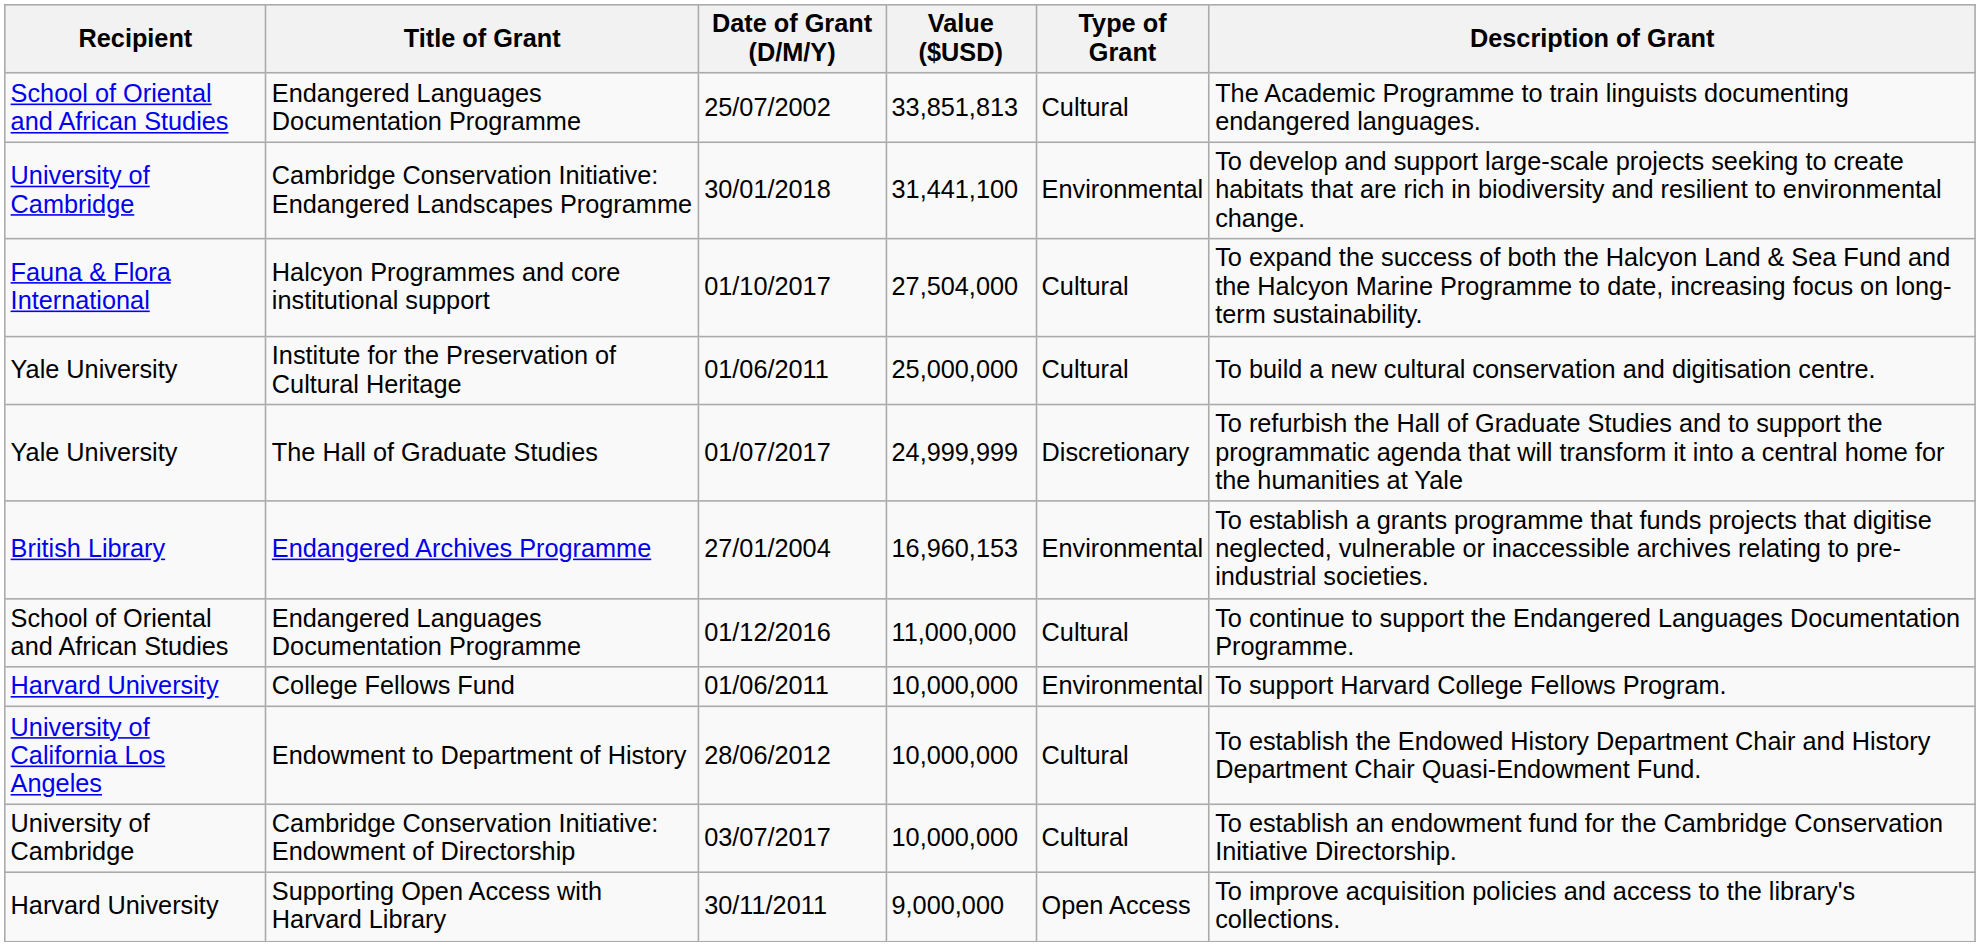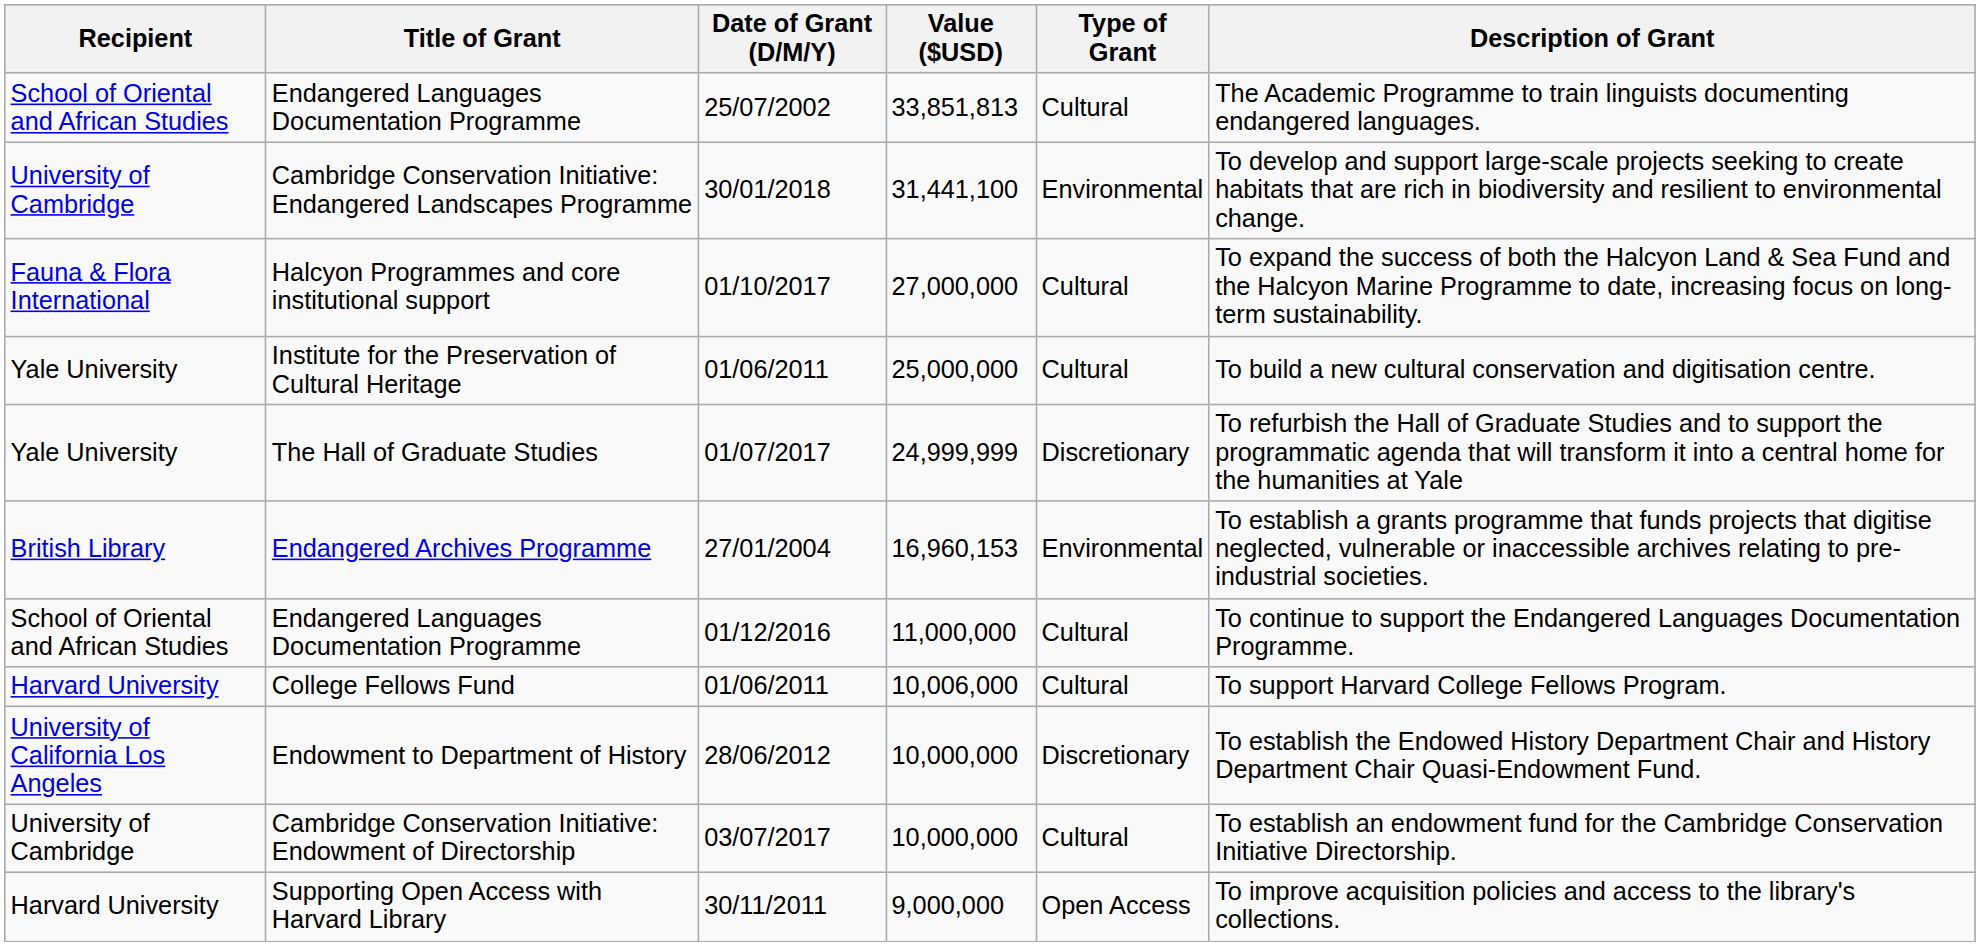 <table class="wikitable">
 <tr>
 <th>Recipient</th>
 <th>Title of Grant</th>
 <th>Date of Grant (D/M/Y)</th>
 <th>Value ($USD)</th>
 <th>Type of Grant</th>
 <th>Description of Grant</th>
 </tr>
 <tr>
 <td><a href='#'>School of Oriental and African Studies</a></td>
 <td>Endangered Languages Documentation Programme</td>
 <td>25/07/2002</td>
 <td>33,851,813</td>
 <td>Cultural</td>
 <td>The Academic Programme to train linguists documenting endangered languages.</td>
 </tr>
 <tr>
 <td><a href='#'>University of Cambridge</a></td>
 <td>Cambridge Conservation Initiative:  Endangered Landscapes Programme</td>
 <td>30/01/2018</td>
 <td>31,441,100</td>
 <td>Environmental</td>
 <td>To develop and support large-scale projects seeking to create habitats that are rich in biodiversity and resilient to environmental change.</td>
 </tr>
 <tr>
 <td><a href='#'>Fauna & Flora International</a></td>
 <td>Halcyon Programmes and core institutional support</td>
 <td>01/10/2017</td>
-<td>27,504,000</td>
+<td>27,000,000</td>
 <td>Cultural</td>
 <td>To expand the success of both the Halcyon Land & Sea Fund and the Halcyon Marine Programme to date, increasing focus on long-term sustainability.</td>
 </tr>
 <tr>
 <td>Yale University</td>
 <td>Institute for the Preservation of Cultural Heritage</td>
 <td>01/06/2011</td>
 <td>25,000,000</td>
 <td>Cultural</td>
 <td>To build a new cultural conservation and digitisation centre.</td>
 </tr>
 <tr>
 <td>Yale University</td>
 <td>The Hall of Graduate Studies</td>
 <td>01/07/2017</td>
 <td>24,999,999</td>
 <td>Discretionary</td>
 <td>To refurbish the Hall of Graduate Studies and to support the programmatic agenda that will transform it into a central home for the humanities at Yale</td>
 </tr>
 <tr>
 <td><a href='#'>British Library</a></td>
 <td><a href='#'>Endangered Archives Programme</a></td>
 <td>27/01/2004</td>
 <td>16,960,153</td>
 <td>Environmental</td>
 <td>To establish a  grants programme that funds projects that  digitise neglected, vulnerable or inaccessible archives relating to  pre-industrial societies.</td>
 </tr>
 <tr>
 <td>School of Oriental  and African Studies</td>
 <td>Endangered Languages Documentation Programme</td>
 <td>01/12/2016</td>
 <td>11,000,000</td>
 <td>Cultural</td>
 <td>To continue to support the Endangered Languages Documentation Programme.</td>
 </tr>
 <tr>
 <td><a href='#'>Harvard University</a></td>
 <td>College Fellows Fund</td>
 <td>01/06/2011</td>
-<td>10,000,000</td>
-<td>Environmental</td>
+<td>10,006,000</td>
+<td>Cultural</td>
 <td>To support  Harvard College Fellows Program.</td>
 </tr>
 <tr>
 <td><a href='#'>University of  California Los Angeles</a></td>
 <td>Endowment to Department of History</td>
 <td>28/06/2012</td>
 <td>10,000,000</td>
-<td>Cultural</td>
+<td>Discretionary</td>
 <td>To establish the Endowed History Department Chair and History Department Chair Quasi-Endowment Fund.</td>
 </tr>
 <tr>
 <td>University of  Cambridge</td>
 <td>Cambridge Conservation Initiative: Endowment of Directorship</td>
 <td>03/07/2017</td>
 <td>10,000,000</td>
 <td>Cultural</td>
 <td>To establish an endowment fund for the Cambridge Conservation Initiative Directorship.</td>
 </tr>
 <tr>
 <td>Harvard University</td>
 <td>Supporting Open Access with Harvard Library</td>
 <td>30/11/2011</td>
 <td>9,000,000</td>
 <td>Open Access</td>
 <td>To improve acquisition policies and access to the library's collections.</td>
 </tr>
 </table>
